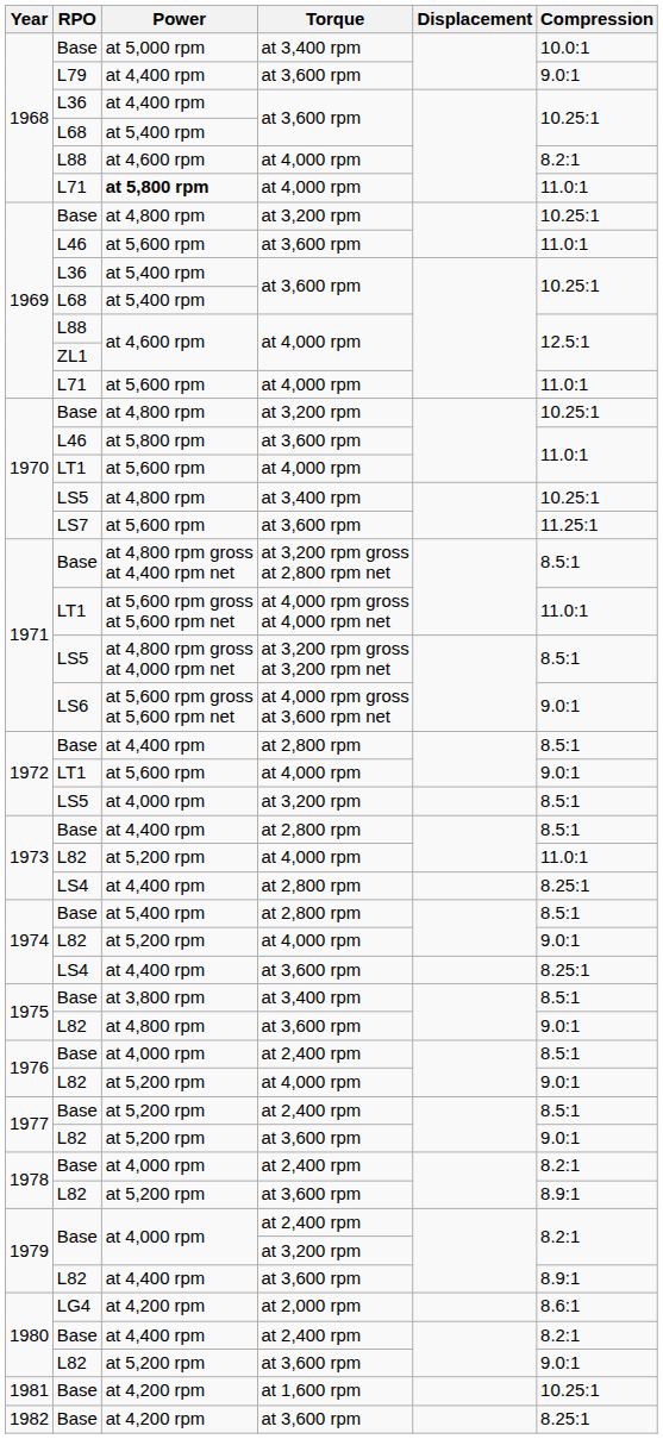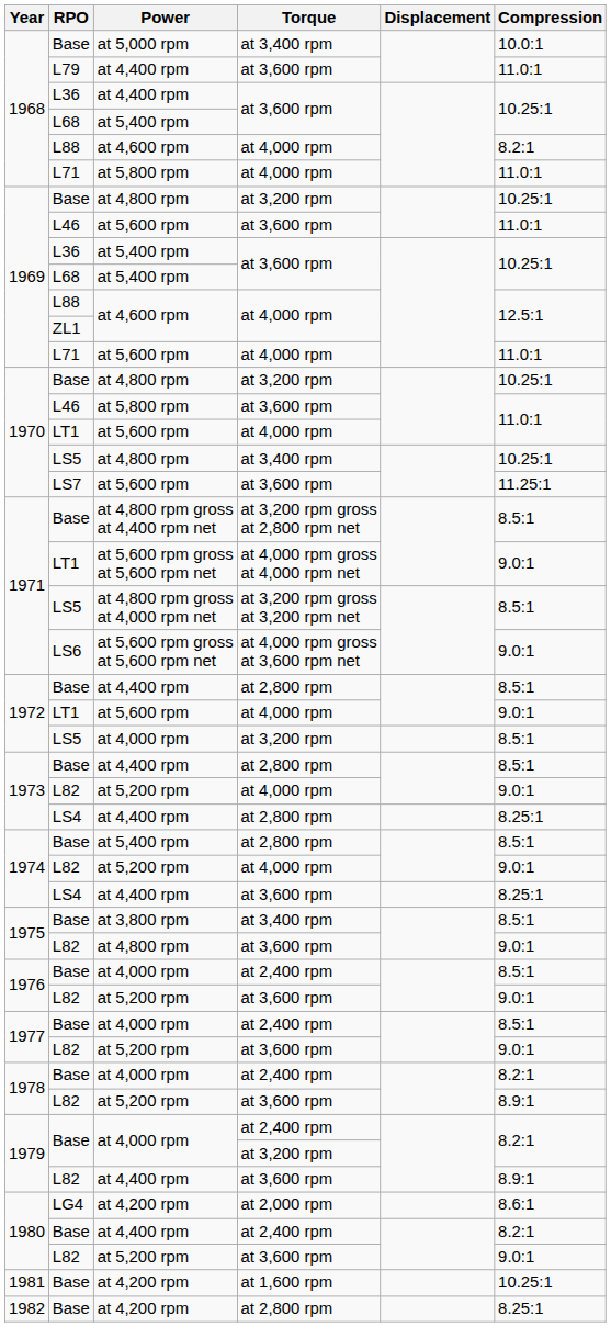 <table class="wikitable defaultcenter">
 <tr>
 <th>Year</th>
 <th>RPO</th>
 <th>Power</th>
 <th>Torque</th>
 <th>Displacement</th>
 <th>Compression</th>
 </tr>
 <tr>
 <td rowspan="6">1968</td>
 <td>Base</td>
 <td> at 5,000 rpm</td>
 <td> at 3,400 rpm</td>
 <td rowspan="2"></td>
 <td>10.0:1</td>
 </tr>
 <tr>
 <td>L79</td>
 <td> at 4,400 rpm</td>
 <td> at 3,600 rpm</td>
-<td>9.0:1</td>
+<td>11.0:1</td>
 </tr>
 <tr>
 <td>L36</td>
 <td> at 4,400 rpm</td>
 <td rowspan="2"> at 3,600 rpm</td>
 <td rowspan="4"></td>
 <td rowspan="2">10.25:1</td>
 </tr>
 <tr>
 <td>L68</td>
 <td> at 5,400 rpm</td>
 </tr>
 <tr>
 <td>L88</td>
 <td> at 4,600 rpm</td>
 <td> at 4,000 rpm</td>
 <td>8.2:1</td>
 </tr>
 <tr>
 <td>L71</td>
-<td><strong> at 5,800 rpm</strong></td>
+<td> at 5,800 rpm</td>
 <td> at 4,000 rpm</td>
 <td>11.0:1</td>
 </tr>
 <tr>
 <td rowspan="7">1969</td>
 <td>Base</td>
 <td> at 4,800 rpm</td>
 <td> at 3,200 rpm</td>
 <td rowspan="2"></td>
 <td>10.25:1</td>
 </tr>
 <tr>
 <td>L46</td>
 <td> at 5,600 rpm</td>
 <td> at 3,600 rpm</td>
 <td>11.0:1</td>
 </tr>
 <tr>
 <td>L36</td>
 <td> at 5,400 rpm</td>
 <td rowspan="2"> at 3,600 rpm</td>
 <td rowspan="5"></td>
 <td rowspan="2">10.25:1</td>
 </tr>
 <tr>
 <td>L68</td>
 <td> at 5,400 rpm</td>
 </tr>
 <tr>
 <td>L88</td>
 <td rowspan="2"> at 4,600 rpm</td>
 <td rowspan="2"> at 4,000 rpm</td>
 <td rowspan="2">12.5:1</td>
 </tr>
 <tr>
 <td>ZL1</td>
 </tr>
 <tr>
 <td>L71</td>
 <td> at 5,600 rpm</td>
 <td> at 4,000 rpm</td>
 <td>11.0:1</td>
 </tr>
 <tr>
 <td rowspan="5">1970</td>
 <td>Base</td>
 <td> at 4,800 rpm</td>
 <td> at 3,200 rpm</td>
 <td rowspan="3"></td>
 <td>10.25:1</td>
 </tr>
 <tr>
 <td>L46</td>
 <td> at 5,800 rpm</td>
 <td> at 3,600 rpm</td>
 <td rowspan="2">11.0:1</td>
 </tr>
 <tr>
 <td>LT1</td>
 <td> at 5,600 rpm</td>
 <td> at 4,000 rpm</td>
 </tr>
 <tr>
 <td>LS5</td>
 <td> at 4,800 rpm</td>
 <td> at 3,400 rpm</td>
 <td rowspan="2"></td>
 <td>10.25:1</td>
 </tr>
 <tr>
 <td>LS7</td>
 <td> at 5,600 rpm</td>
 <td> at 3,600 rpm</td>
 <td>11.25:1</td>
 </tr>
 <tr>
 <td rowspan="4">1971</td>
 <td>Base</td>
 <td> at 4,800 rpm gross<br> at 4,400 rpm net</td>
 <td> at 3,200 rpm gross<br> at 2,800 rpm net</td>
 <td rowspan="2"></td>
 <td>8.5:1</td>
 </tr>
 <tr>
 <td>LT1</td>
 <td> at 5,600 rpm gross<br> at 5,600 rpm net</td>
 <td> at 4,000 rpm gross<br> at 4,000 rpm net</td>
-<td>11.0:1</td>
+<td>9.0:1</td>
 </tr>
 <tr>
 <td>LS5</td>
 <td> at 4,800 rpm gross<br> at 4,000 rpm net</td>
 <td> at 3,200 rpm gross<br> at 3,200 rpm net</td>
 <td rowspan="2"></td>
 <td>8.5:1</td>
 </tr>
 <tr>
 <td>LS6</td>
 <td> at 5,600 rpm gross<br> at 5,600 rpm net</td>
 <td> at 4,000 rpm gross<br> at 3,600 rpm net</td>
 <td>9.0:1</td>
 </tr>
 <tr>
 <td rowspan="3">1972</td>
 <td>Base</td>
 <td> at 4,400 rpm</td>
 <td> at 2,800 rpm</td>
 <td rowspan="2"></td>
 <td>8.5:1</td>
 </tr>
 <tr>
 <td>LT1</td>
 <td> at 5,600 rpm</td>
 <td> at 4,000 rpm</td>
 <td>9.0:1</td>
 </tr>
 <tr>
 <td>LS5</td>
 <td> at 4,000 rpm</td>
 <td> at 3,200 rpm</td>
 <td></td>
 <td>8.5:1</td>
 </tr>
 <tr>
 <td rowspan="3">1973</td>
 <td>Base</td>
 <td> at 4,400 rpm</td>
 <td> at 2,800 rpm</td>
 <td rowspan="2"></td>
 <td>8.5:1</td>
 </tr>
 <tr>
 <td>L82</td>
 <td> at 5,200 rpm</td>
 <td> at 4,000 rpm</td>
-<td>11.0:1</td>
+<td>9.0:1</td>
 </tr>
 <tr>
 <td>LS4</td>
 <td> at 4,400 rpm</td>
 <td> at 2,800 rpm</td>
 <td></td>
 <td>8.25:1</td>
 </tr>
 <tr>
 <td rowspan="3">1974</td>
 <td>Base</td>
 <td> at 5,400 rpm</td>
 <td> at 2,800 rpm</td>
 <td rowspan="2"></td>
 <td>8.5:1</td>
 </tr>
 <tr>
 <td>L82</td>
 <td> at 5,200 rpm</td>
 <td> at 4,000 rpm</td>
 <td>9.0:1</td>
 </tr>
 <tr>
 <td>LS4</td>
 <td> at 4,400 rpm</td>
 <td> at 3,600 rpm</td>
 <td></td>
 <td>8.25:1</td>
 </tr>
 <tr>
 <td rowspan="2">1975</td>
 <td>Base</td>
 <td> at 3,800 rpm</td>
 <td> at 3,400 rpm</td>
 <td rowspan="2"></td>
 <td>8.5:1</td>
 </tr>
 <tr>
 <td>L82</td>
 <td> at 4,800 rpm</td>
 <td> at 3,600 rpm</td>
 <td>9.0:1</td>
 </tr>
 <tr>
 <td rowspan="2">1976</td>
 <td>Base</td>
 <td> at 4,000 rpm</td>
 <td> at 2,400 rpm</td>
 <td rowspan="2"></td>
 <td>8.5:1</td>
 </tr>
 <tr>
 <td>L82</td>
 <td> at 5,200 rpm</td>
-<td> at 4,000 rpm</td>
+<td> at 3,600 rpm</td>
 <td>9.0:1</td>
 </tr>
 <tr>
 <td rowspan="2">1977</td>
 <td>Base</td>
-<td> at 5,200 rpm</td>
+<td> at 4,000 rpm</td>
 <td> at 2,400 rpm</td>
 <td rowspan="2"></td>
 <td>8.5:1</td>
 </tr>
 <tr>
 <td>L82</td>
 <td> at 5,200 rpm</td>
 <td> at 3,600 rpm</td>
 <td>9.0:1</td>
 </tr>
 <tr>
 <td rowspan="2">1978</td>
 <td>Base</td>
 <td> at 4,000 rpm</td>
 <td> at 2,400 rpm</td>
 <td rowspan="2"></td>
 <td>8.2:1</td>
 </tr>
 <tr>
 <td>L82</td>
 <td> at 5,200 rpm</td>
 <td> at 3,600 rpm</td>
 <td>8.9:1</td>
 </tr>
 <tr>
 <td rowspan="3">1979</td>
 <td rowspan="2">Base</td>
 <td rowspan="2"> at 4,000 rpm</td>
 <td> at 2,400 rpm</td>
 <td rowspan="3"></td>
 <td rowspan="2">8.2:1</td>
 </tr>
 <tr>
 <td> at 3,200 rpm</td>
 </tr>
 <tr>
 <td>L82</td>
 <td> at 4,400 rpm</td>
 <td> at 3,600 rpm</td>
 <td>8.9:1</td>
 </tr>
 <tr>
 <td rowspan="3">1980</td>
 <td>LG4</td>
 <td> at 4,200 rpm</td>
 <td> at 2,000 rpm</td>
 <td></td>
 <td>8.6:1</td>
 </tr>
 <tr>
 <td>Base</td>
 <td> at 4,400 rpm</td>
 <td> at 2,400 rpm</td>
 <td rowspan="2"></td>
 <td>8.2:1</td>
 </tr>
 <tr>
 <td>L82</td>
 <td> at 5,200 rpm</td>
 <td> at 3,600 rpm</td>
 <td>9.0:1</td>
 </tr>
 <tr>
 <td>1981</td>
 <td>Base</td>
 <td> at 4,200 rpm</td>
 <td> at 1,600 rpm</td>
 <td></td>
 <td>10.25:1</td>
 </tr>
 <tr>
 <td>1982</td>
 <td>Base</td>
 <td> at 4,200 rpm</td>
-<td> at 3,600 rpm</td>
+<td> at 2,800 rpm</td>
 <td></td>
 <td>8.25:1</td>
 </tr>
 </table>
